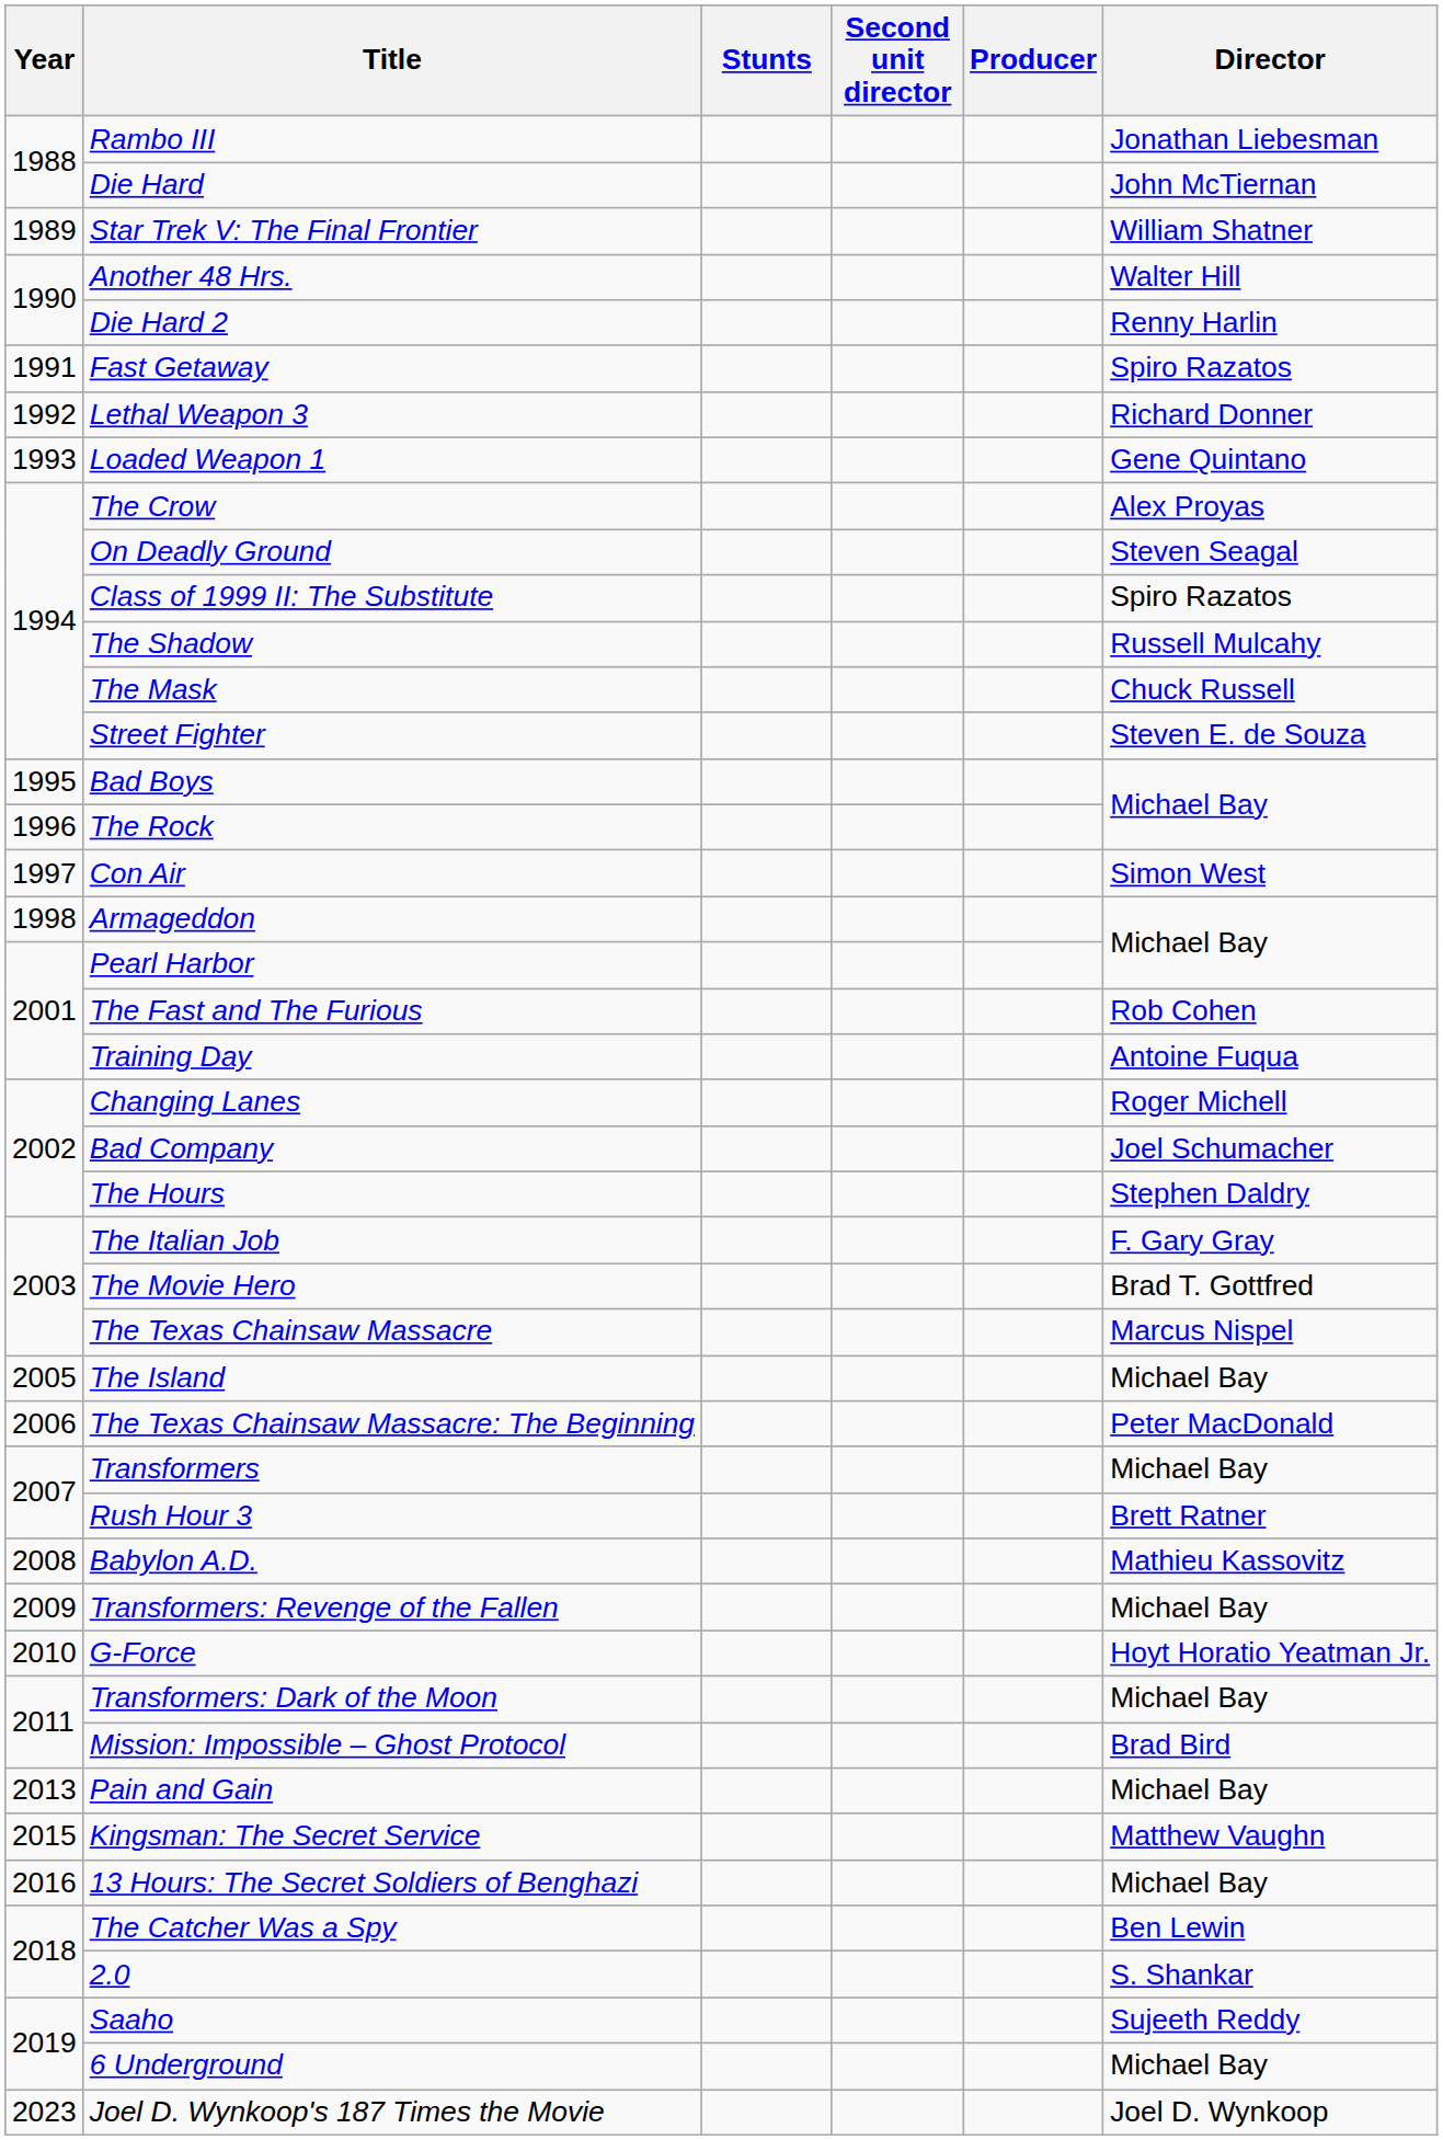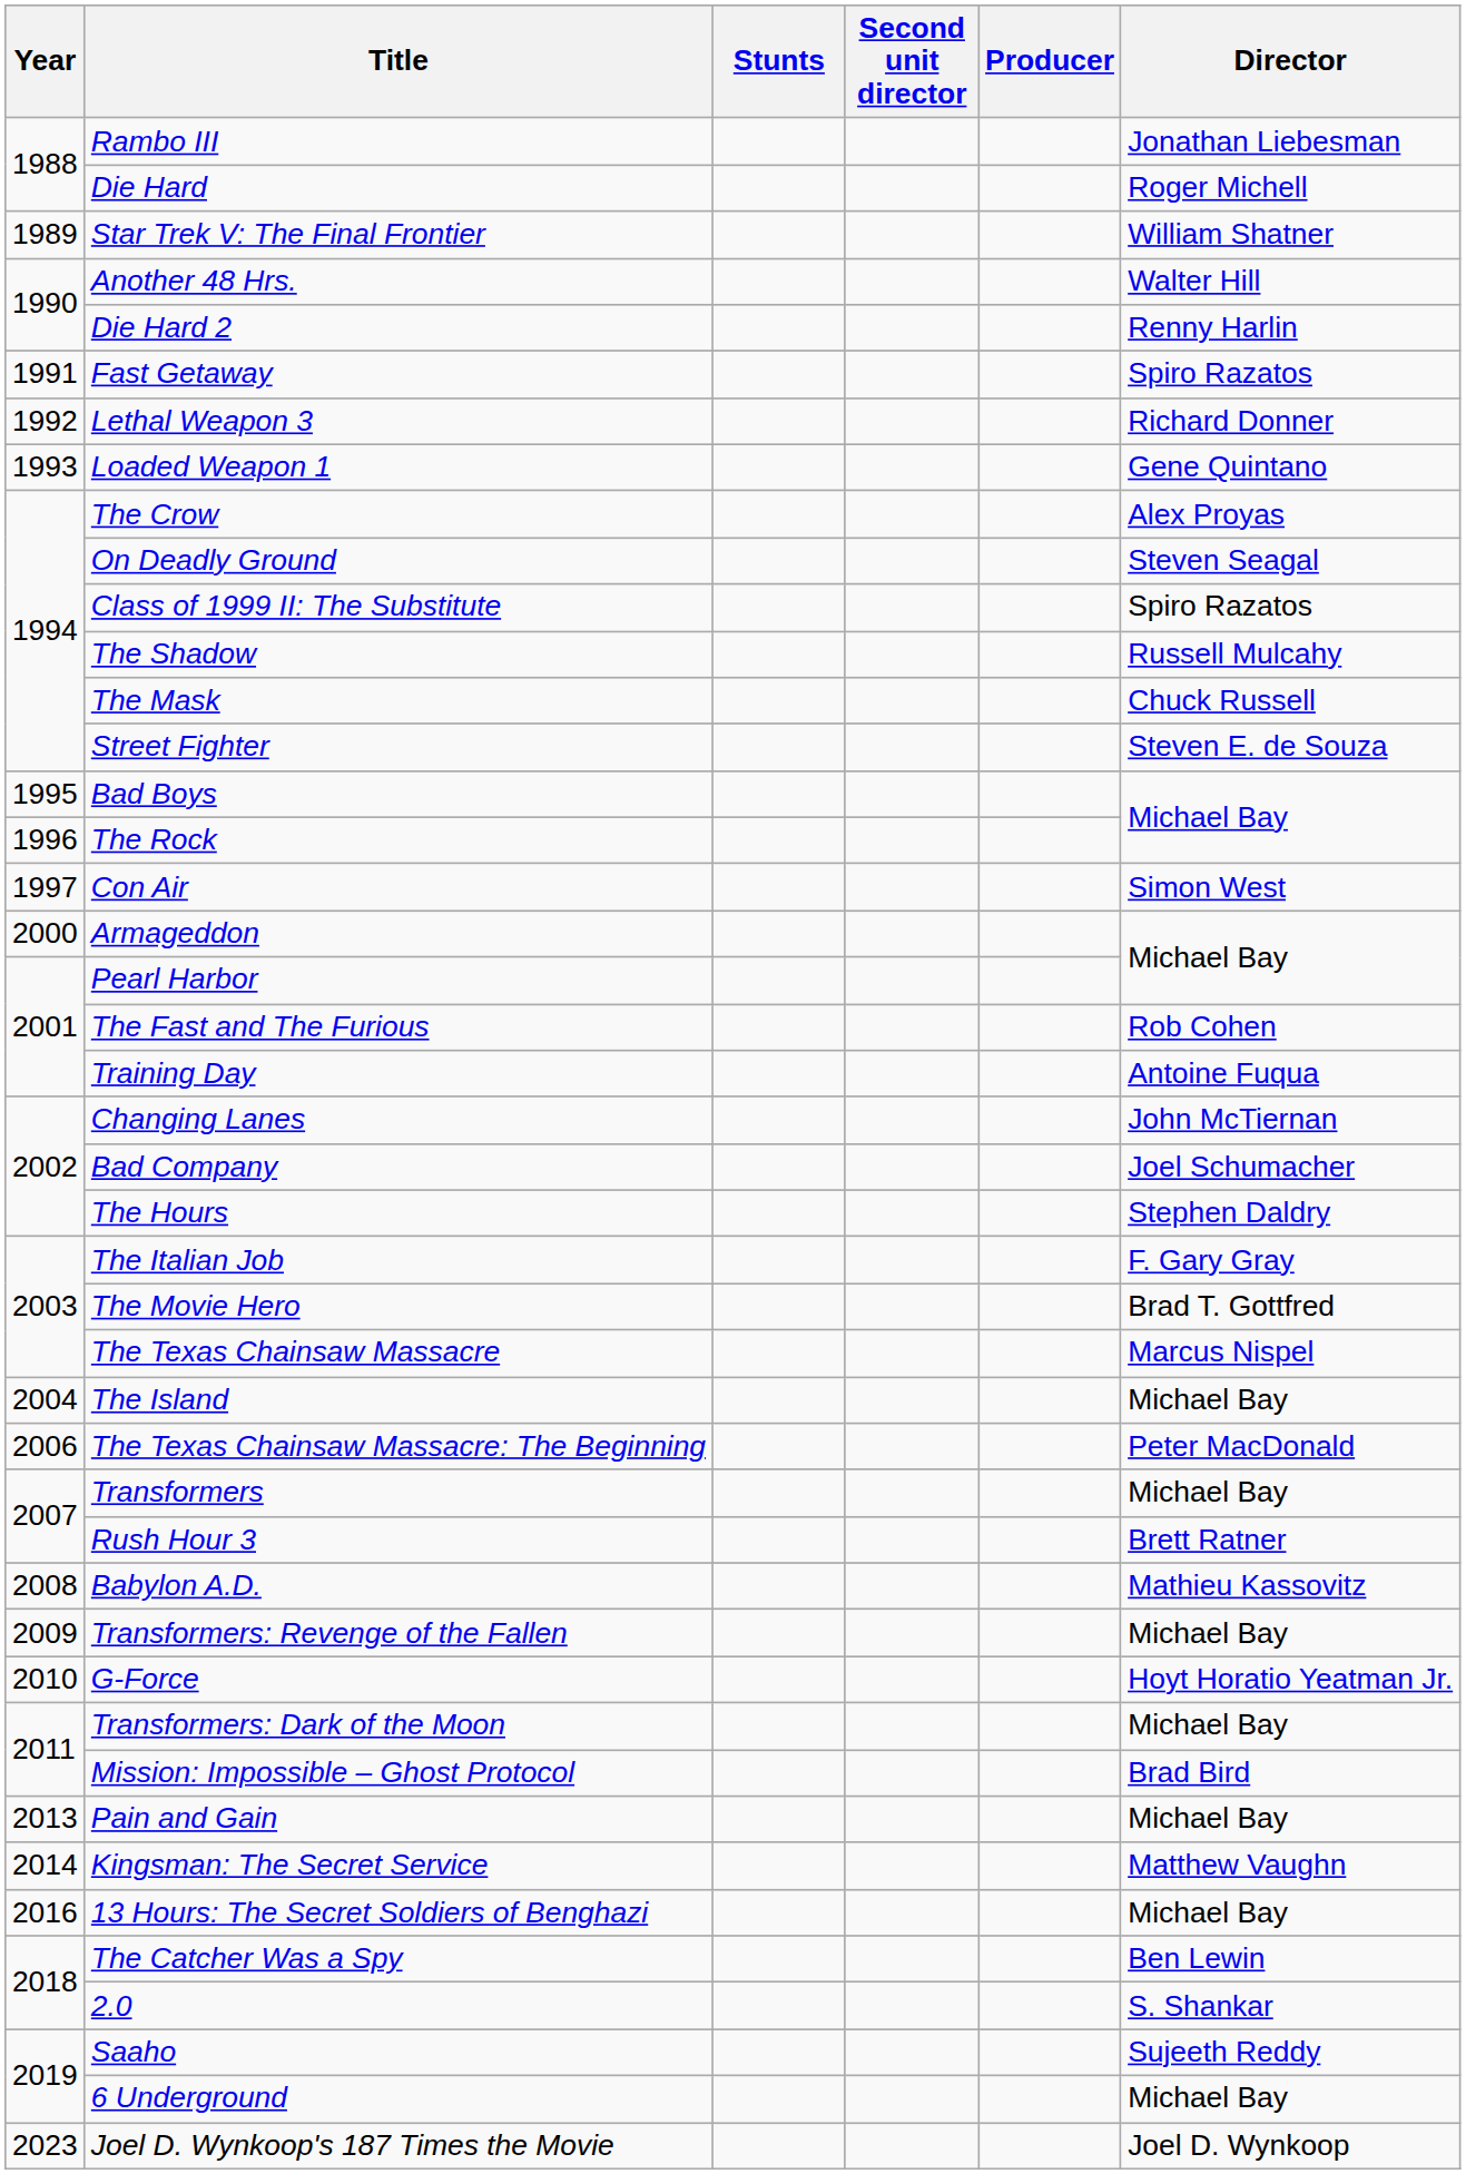 <table class="wikitable sortable" border="1">
 <tr>
 <th>Year</th>
 <th>Title</th>
 <th width="65"><a href='#'>Stunts</a></th>
 <th width="65"><a href='#'>Second unit director</a></th>
 <th width="65"><a href='#'>Producer</a></th>
 <th>Director</th>
 </tr>
 <tr>
 <td rowspan="2">1988</td>
 <td><em><a href='#'>Rambo III</a></em></td>
 <td></td>
 <td></td>
 <td></td>
 <td><a href='#'>Jonathan Liebesman</a></td>
 </tr>
 <tr>
 <td><em><a href='#'>Die Hard</a></em></td>
 <td></td>
 <td></td>
 <td></td>
-<td><a href='#'>John McTiernan</a></td>
+<td><a href='#'>Roger Michell</a></td>
 </tr>
 <tr>
 <td>1989</td>
 <td><em><a href='#'>Star Trek V: The Final Frontier</a></em></td>
 <td></td>
 <td></td>
 <td></td>
 <td><a href='#'>William Shatner</a></td>
 </tr>
 <tr>
 <td rowspan="2">1990</td>
 <td><em><a href='#'>Another 48 Hrs.</a></em></td>
 <td></td>
 <td></td>
 <td></td>
 <td><a href='#'>Walter Hill</a></td>
 </tr>
 <tr>
 <td><em><a href='#'>Die Hard 2</a></em></td>
 <td></td>
 <td></td>
 <td></td>
 <td><a href='#'>Renny Harlin</a></td>
 </tr>
 <tr>
 <td>1991</td>
 <td><em><a href='#'>Fast Getaway</a></em></td>
 <td></td>
 <td></td>
 <td></td>
 <td><a href='#'>Spiro Razatos</a></td>
 </tr>
 <tr>
 <td>1992</td>
 <td><em><a href='#'>Lethal Weapon 3</a></em></td>
 <td></td>
 <td></td>
 <td></td>
 <td><a href='#'>Richard Donner</a></td>
 </tr>
 <tr>
 <td>1993</td>
 <td><em><a href='#'>Loaded Weapon 1</a></em></td>
 <td></td>
 <td></td>
 <td></td>
 <td><a href='#'>Gene Quintano</a></td>
 </tr>
 <tr>
 <td rowspan="6">1994</td>
 <td><em><a href='#'>The Crow</a></em></td>
 <td></td>
 <td></td>
 <td></td>
 <td><a href='#'>Alex Proyas</a></td>
 </tr>
 <tr>
 <td><em><a href='#'>On Deadly Ground</a></em></td>
 <td></td>
 <td></td>
 <td></td>
 <td><a href='#'>Steven Seagal</a></td>
 </tr>
 <tr>
 <td><em><a href='#'>Class of 1999 II: The Substitute</a></em></td>
 <td></td>
 <td></td>
 <td></td>
 <td>Spiro Razatos</td>
 </tr>
 <tr>
 <td><em><a href='#'>The Shadow</a></em></td>
 <td></td>
 <td></td>
 <td></td>
 <td><a href='#'>Russell Mulcahy</a></td>
 </tr>
 <tr>
 <td><em><a href='#'>The Mask</a></em></td>
 <td></td>
 <td></td>
 <td></td>
 <td><a href='#'>Chuck Russell</a></td>
 </tr>
 <tr>
 <td><em><a href='#'>Street Fighter</a></em></td>
 <td></td>
 <td></td>
 <td></td>
 <td><a href='#'>Steven E. de Souza</a></td>
 </tr>
 <tr>
 <td>1995</td>
 <td><em><a href='#'>Bad Boys</a></em></td>
 <td></td>
 <td></td>
 <td></td>
 <td rowspan="2"><a href='#'>Michael Bay</a></td>
 </tr>
 <tr>
 <td>1996</td>
 <td><em><a href='#'>The Rock</a></em></td>
 <td></td>
 <td></td>
 <td></td>
 </tr>
 <tr>
 <td>1997</td>
 <td><em><a href='#'>Con Air</a></em></td>
 <td></td>
 <td></td>
 <td></td>
 <td><a href='#'>Simon West</a></td>
 </tr>
 <tr>
-<td>1998</td>
+<td>2000</td>
 <td><em><a href='#'>Armageddon</a></em></td>
 <td></td>
 <td></td>
 <td></td>
 <td rowspan="2">Michael Bay</td>
 </tr>
 <tr>
 <td rowspan="3">2001</td>
 <td><em><a href='#'>Pearl Harbor</a></em></td>
 <td></td>
 <td></td>
 <td></td>
 </tr>
 <tr>
 <td><em><a href='#'>The Fast and The Furious</a></em></td>
 <td></td>
 <td></td>
 <td></td>
 <td><a href='#'>Rob Cohen</a></td>
 </tr>
 <tr>
 <td><em><a href='#'>Training Day</a></em></td>
 <td></td>
 <td></td>
 <td></td>
 <td><a href='#'>Antoine Fuqua</a></td>
 </tr>
 <tr>
 <td rowspan="3">2002</td>
 <td><em><a href='#'>Changing Lanes</a></em></td>
 <td></td>
 <td></td>
 <td></td>
-<td><a href='#'>Roger Michell</a></td>
+<td><a href='#'>John McTiernan</a></td>
 </tr>
 <tr>
 <td><em><a href='#'>Bad Company</a></em></td>
 <td></td>
 <td></td>
 <td></td>
 <td><a href='#'>Joel Schumacher</a></td>
 </tr>
 <tr>
 <td><em><a href='#'>The Hours</a></em></td>
 <td></td>
 <td></td>
 <td></td>
 <td><a href='#'>Stephen Daldry</a></td>
 </tr>
 <tr>
 <td rowspan="3">2003</td>
 <td><em><a href='#'>The Italian Job</a></em></td>
 <td></td>
 <td></td>
 <td></td>
 <td><a href='#'>F. Gary Gray</a></td>
 </tr>
 <tr>
 <td><em><a href='#'>The Movie Hero</a></em></td>
 <td></td>
 <td></td>
 <td></td>
 <td>Brad T. Gottfred</td>
 </tr>
 <tr>
 <td><em><a href='#'>The Texas Chainsaw Massacre</a></em></td>
 <td></td>
 <td></td>
 <td></td>
 <td><a href='#'>Marcus Nispel</a></td>
 </tr>
 <tr>
-<td>2005</td>
+<td>2004</td>
 <td><em><a href='#'>The Island</a></em></td>
 <td></td>
 <td></td>
 <td></td>
 <td>Michael Bay</td>
 </tr>
 <tr>
 <td>2006</td>
 <td><em><a href='#'>The Texas Chainsaw Massacre: The Beginning</a></em></td>
 <td></td>
 <td></td>
 <td></td>
 <td><a href='#'>Peter MacDonald</a></td>
 </tr>
 <tr>
 <td rowspan="2">2007</td>
 <td><em><a href='#'>Transformers</a></em></td>
 <td></td>
 <td></td>
 <td></td>
 <td>Michael Bay</td>
 </tr>
 <tr>
 <td><em><a href='#'>Rush Hour 3</a></em></td>
 <td></td>
 <td></td>
 <td></td>
 <td><a href='#'>Brett Ratner</a></td>
 </tr>
 <tr>
 <td>2008</td>
 <td><em><a href='#'>Babylon A.D.</a></em></td>
 <td></td>
 <td></td>
 <td></td>
 <td><a href='#'>Mathieu Kassovitz</a></td>
 </tr>
 <tr>
 <td>2009</td>
 <td><em><a href='#'>Transformers: Revenge of the Fallen</a></em></td>
 <td></td>
 <td></td>
 <td></td>
 <td>Michael Bay</td>
 </tr>
 <tr>
 <td>2010</td>
 <td><em><a href='#'>G-Force</a></em></td>
 <td></td>
 <td></td>
 <td></td>
 <td><a href='#'>Hoyt Horatio Yeatman Jr.</a></td>
 </tr>
 <tr>
 <td rowspan="2">2011</td>
 <td><em><a href='#'>Transformers: Dark of the Moon</a></em></td>
 <td></td>
 <td></td>
 <td></td>
 <td>Michael Bay</td>
 </tr>
 <tr>
 <td><em><a href='#'>Mission: Impossible – Ghost Protocol</a></em></td>
 <td></td>
 <td></td>
 <td></td>
 <td><a href='#'>Brad Bird</a></td>
 </tr>
 <tr>
 <td>2013</td>
 <td><em><a href='#'>Pain and Gain</a></em></td>
 <td></td>
 <td></td>
 <td></td>
 <td>Michael Bay</td>
 </tr>
 <tr>
-<td>2015</td>
+<td>2014</td>
 <td><em><a href='#'>Kingsman: The Secret Service</a></em></td>
 <td></td>
 <td></td>
 <td></td>
 <td><a href='#'>Matthew Vaughn</a></td>
 </tr>
 <tr>
 <td>2016</td>
 <td><em><a href='#'>13 Hours: The Secret Soldiers of Benghazi</a></em></td>
 <td></td>
 <td></td>
 <td></td>
 <td>Michael Bay</td>
 </tr>
 <tr>
 <td rowspan="2">2018</td>
 <td><em><a href='#'>The Catcher Was a Spy</a></em></td>
 <td></td>
 <td></td>
 <td></td>
 <td><a href='#'>Ben Lewin</a></td>
 </tr>
 <tr>
 <td><em><a href='#'>2.0</a></em></td>
 <td></td>
 <td></td>
 <td></td>
 <td><a href='#'>S. Shankar</a></td>
 </tr>
 <tr>
 <td rowspan="2">2019</td>
 <td><em><a href='#'>Saaho</a></em></td>
 <td></td>
 <td></td>
 <td></td>
 <td><a href='#'>Sujeeth Reddy</a></td>
 </tr>
 <tr>
 <td><em><a href='#'>6 Underground</a></em></td>
 <td></td>
 <td></td>
 <td></td>
 <td>Michael Bay</td>
 </tr>
 <tr>
 <td>2023</td>
 <td><em>Joel D. Wynkoop's 187 Times the Movie</em></td>
 <td></td>
 <td></td>
 <td></td>
 <td>Joel D. Wynkoop</td>
 </tr>
 <tr>
 </tr>
 </table>
